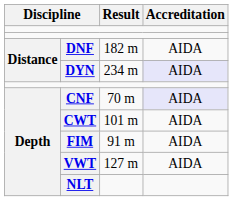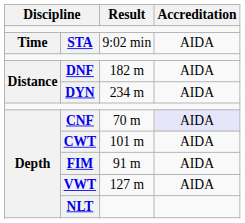 <table class="wikitable" style="text-align: center;">
 <tr>
 <th colspan=2>Discipline</th>
 <th>Result</th>
 <th>Accreditation</th>
 </tr>
 <tr>
 <td colspan=4></td>
+</tr>
+<tr>
+<th rowspan=1>Time</th>
+<th><a href='#'>STA</a></th>
+<td>9:02 min</td>
+<td>AIDA</td>
 </tr>
 <tr>
 <td colspan=4></td>
 </tr>
 <tr>
 <th rowspan=2>Distance</th>
 <th><a href='#'>DNF</a></th>
 <td>182 m</td>
 <td>AIDA</td>
 </tr>
 <tr>
 <th><a href='#'>DYN</a></th>
 <td>234 m</td>
-<td style="background: lavender;">AIDA</td>
+<td>AIDA</td>
 </tr>
 <tr>
 <td colspan=4></td>
 </tr>
 <tr>
 <th rowspan=7>Depth</th>
 <th><a href='#'>CNF</a></th>
 <td>70 m</td>
 <td style="background: lavender;">AIDA</td>
 </tr>
 <tr>
 <th><a href='#'>CWT</a></th>
 <td>101 m</td>
 <td>AIDA</td>
 </tr>
 <tr>
 <th><a href='#'>FIM</a></th>
 <td>91 m</td>
 <td>AIDA</td>
 </tr>
 <tr>
 <th><a href='#'>VWT</a></th>
 <td>127 m</td>
 <td>AIDA</td>
 </tr>
 <tr>
 <th><a href='#'>NLT</a></th>
 <td></td>
 <td></td>
 </tr>
 </table>
